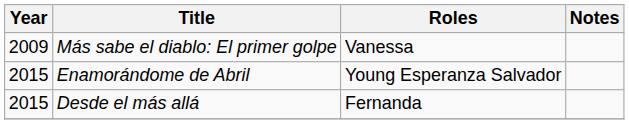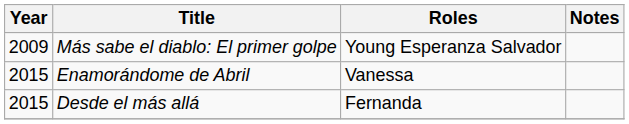 <table class="wikitable sortable">
 <tr>
 <th>Year</th>
 <th>Title</th>
 <th>Roles</th>
 <th>Notes</th>
 </tr>
 <tr>
 <td>2009</td>
 <td><em>Más sabe el diablo: El primer golpe</em></td>
-<td>Vanessa</td>
+<td>Young Esperanza Salvador</td>
 <td></td>
 </tr>
 <tr>
 <td>2015</td>
 <td><em>Enamorándome de Abril</em></td>
-<td>Young Esperanza Salvador</td>
+<td>Vanessa</td>
 <td></td>
 </tr>
 <tr>
 <td>2015</td>
 <td><em>Desde el más allá</em></td>
 <td>Fernanda</td>
 <td></td>
 </tr>
 <tr>
 </tr>
 </table>
